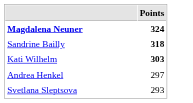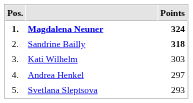 <table cellspacing="1" cellpadding="3" style="border:1px solid #AAAAAA;font-size:90%">
 <tr bgcolor="#E4E4E4">
+<th style="border-bottom:1px solid #AAAAAA" width=10>Pos.</th>
 <th style="border-bottom:1px solid #AAAAAA" width=200></th>
 <th style="border-bottom:1px solid #AAAAAA" width=20>Points</th>
 </tr>
 <tr>
+<td align="center"><strong>1.</strong></td>
 <td> <strong><a href='#'>Magdalena Neuner</a></strong></td>
 <td align="right"><strong>324</strong></td>
 </tr>
 <tr>
+<td align="center">2.</td>
 <td> <a href='#'>Sandrine Bailly</a></td>
 <td align="right"><strong>318</strong></td>
 </tr>
 <tr>
+<td align="center">3.</td>
 <td> <a href='#'>Kati Wilhelm</a></td>
-<td align="right"><strong>303</strong></td>
+<td align="right">303</td>
 </tr>
 <tr>
+<td align="center">4.</td>
 <td> <a href='#'>Andrea Henkel</a></td>
 <td align="right">297</td>
 </tr>
 <tr>
+<td align="center">5.</td>
 <td> <a href='#'>Svetlana Sleptsova</a></td>
 <td align="right">293</td>
 </tr>
 </table>
